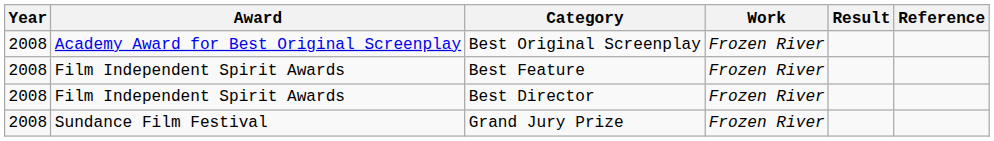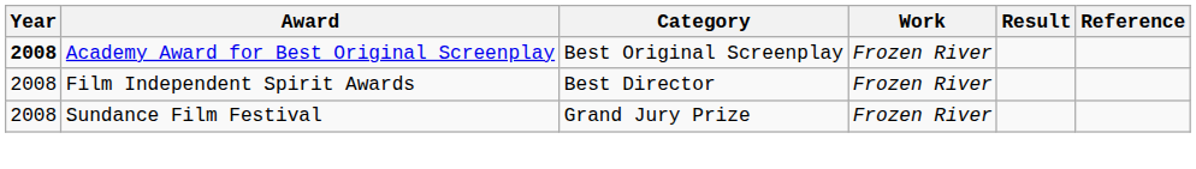 <table class="wikitable">
 <tr>
 <th>Year</th>
 <th>Award</th>
 <th>Category</th>
 <th>Work</th>
 <th>Result</th>
 <th>Reference</th>
 </tr>
 <tr>
-<td>2008</td>
+<td><strong>2008</strong></td>
 <td><a href='#'>Academy Award for Best Original Screenplay</a></td>
 <td>Best Original Screenplay</td>
-<td><em>Frozen River</em></td>
-<td></td>
-<td></td>
-</tr>
-<tr>
-<td>2008</td>
-<td>Film Independent Spirit Awards</td>
-<td>Best Feature</td>
 <td><em>Frozen River</em></td>
 <td></td>
 <td></td>
 </tr>
 <tr>
 <td>2008</td>
 <td>Film Independent Spirit Awards</td>
 <td>Best Director</td>
 <td><em>Frozen River</em></td>
 <td></td>
 <td></td>
 </tr>
 <tr>
 <td>2008</td>
 <td>Sundance Film Festival</td>
 <td>Grand Jury Prize</td>
 <td><em>Frozen River</em></td>
 <td></td>
 <td></td>
 </tr>
 </table>
